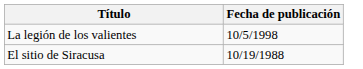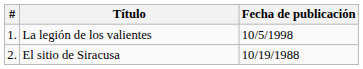 <table class="wikitable">
 <tr>
+<th>#</th>
 <th width="270">Título</th>
 <th>Fecha de publicación</th>
 </tr>
 <tr>
+<td>1.</td>
 <td>La legión de los valientes</td>
 <td>10/5/1998</td>
 </tr>
 <tr>
+<td>2.</td>
 <td>El sitio de Siracusa</td>
 <td>10/19/1988</td>
 </tr>
 </table>
